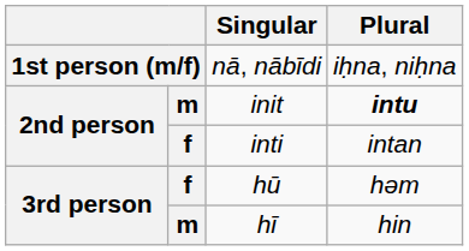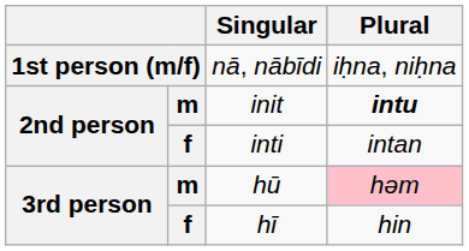 <table class="wikitable" style="text-align:center;">
 <tr>
 <th colspan="2"></th>
 <th>Singular</th>
 <th>Plural</th>
 </tr>
 <tr>
 <th colspan="2">1st person (m/f)</th>
 <td><em>nā</em>, <em>nābīdi</em></td>
 <td><em>iḥna</em>, <em>niḥna</em></td>
 </tr>
 <tr>
 <th rowspan="2">2nd person</th>
 <th>m</th>
 <td><em>init</em></td>
 <td><strong><em>intu</em></strong></td>
 </tr>
 <tr>
 <th>f</th>
 <td><em>inti</em></td>
 <td><em>intan</em></td>
 </tr>
 <tr>
 <th rowspan="2">3rd person</th>
-<th>f</th>
+<th>m</th>
 <td><em>hū</em></td>
-<td><em>həm</em></td>
+<td style="background: pink;"><em>həm</em></td>
 </tr>
 <tr>
-<th>m</th>
+<th>f</th>
 <td><em>hī</em></td>
 <td><em>hin</em></td>
 </tr>
 </table>
